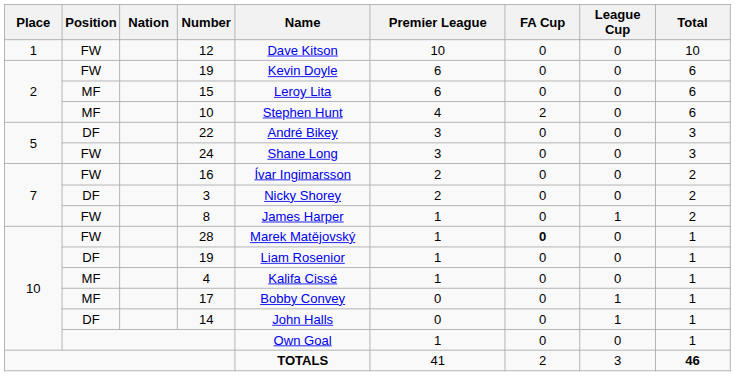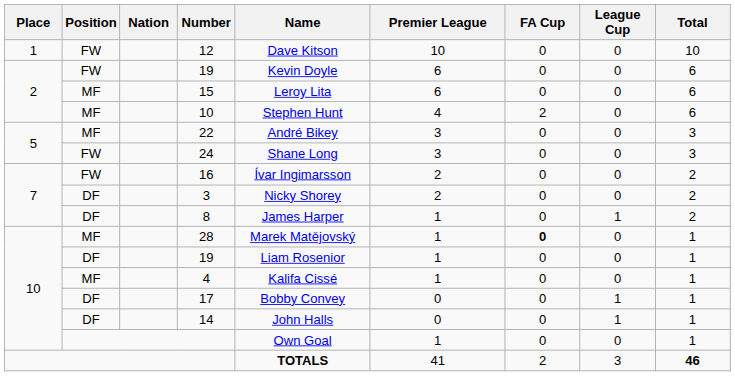 <table class="wikitable" style="font-size: 95%; text-align: center;">
 <tr>
 <th width=60>Place</th>
 <th width=60>Position</th>
 <th width=60>Nation</th>
 <th width=60>Number</th>
 <th width=150>Name</th>
 <th width=150>Premier League</th>
 <th width=80>FA Cup</th>
 <th width=80>League Cup</th>
 <th width=80>Total</th>
 </tr>
 <tr>
 <td>1</td>
 <td>FW</td>
 <td></td>
 <td>12</td>
 <td><a href='#'>Dave Kitson</a></td>
 <td>10</td>
 <td>0</td>
 <td>0</td>
 <td>10</td>
 </tr>
 <tr>
 <td rowspan="3">2</td>
 <td>FW</td>
 <td></td>
 <td>19</td>
 <td><a href='#'>Kevin Doyle</a></td>
 <td>6</td>
 <td>0</td>
 <td>0</td>
 <td>6</td>
 </tr>
 <tr>
 <td>MF</td>
 <td></td>
 <td>15</td>
 <td><a href='#'>Leroy Lita</a></td>
 <td>6</td>
 <td>0</td>
 <td>0</td>
 <td>6</td>
 </tr>
 <tr>
 <td>MF</td>
 <td></td>
 <td>10</td>
 <td><a href='#'>Stephen Hunt</a></td>
 <td>4</td>
 <td>2</td>
 <td>0</td>
 <td>6</td>
 </tr>
 <tr>
 <td rowspan="2">5</td>
-<td>DF</td>
+<td>MF</td>
 <td></td>
 <td>22</td>
 <td><a href='#'>André Bikey</a></td>
 <td>3</td>
 <td>0</td>
 <td>0</td>
 <td>3</td>
 </tr>
 <tr>
 <td>FW</td>
 <td></td>
 <td>24</td>
 <td><a href='#'>Shane Long</a></td>
 <td>3</td>
 <td>0</td>
 <td>0</td>
 <td>3</td>
 </tr>
 <tr>
 <td rowspan="3">7</td>
 <td>FW</td>
 <td></td>
 <td>16</td>
 <td><a href='#'>Ívar Ingimarsson</a></td>
 <td>2</td>
 <td>0</td>
 <td>0</td>
 <td>2</td>
 </tr>
 <tr>
 <td>DF</td>
 <td></td>
 <td>3</td>
 <td><a href='#'>Nicky Shorey</a></td>
 <td>2</td>
 <td>0</td>
 <td>0</td>
 <td>2</td>
 </tr>
 <tr>
-<td>FW</td>
+<td>DF</td>
 <td></td>
 <td>8</td>
 <td><a href='#'>James Harper</a></td>
 <td>1</td>
 <td>0</td>
 <td>1</td>
 <td>2</td>
 </tr>
 <tr>
 <td rowspan="6">10</td>
-<td>FW</td>
+<td>MF</td>
 <td></td>
 <td>28</td>
 <td><a href='#'>Marek Matějovský</a></td>
 <td>1</td>
 <td><strong>0</strong></td>
 <td>0</td>
 <td>1</td>
 </tr>
 <tr>
 <td>DF</td>
 <td></td>
 <td>19</td>
 <td><a href='#'>Liam Rosenior</a></td>
 <td>1</td>
 <td>0</td>
 <td>0</td>
 <td>1</td>
 </tr>
 <tr>
 <td>MF</td>
 <td></td>
 <td>4</td>
 <td><a href='#'>Kalifa Cissé</a></td>
 <td>1</td>
 <td>0</td>
 <td>0</td>
 <td>1</td>
 </tr>
 <tr>
-<td>MF</td>
+<td>DF</td>
 <td></td>
 <td>17</td>
 <td><a href='#'>Bobby Convey</a></td>
 <td>0</td>
 <td>0</td>
 <td>1</td>
 <td>1</td>
 </tr>
 <tr>
 <td>DF</td>
 <td></td>
 <td>14</td>
 <td><a href='#'>John Halls</a></td>
 <td>0</td>
 <td>0</td>
 <td>1</td>
 <td>1</td>
 </tr>
 <tr>
 <td colspan="3"></td>
 <td><a href='#'>Own Goal</a></td>
 <td>1</td>
 <td>0</td>
 <td>0</td>
 <td>1</td>
 </tr>
 <tr>
 <td colspan="4"></td>
 <td><strong>TOTALS</strong></td>
 <td>41</td>
 <td>2</td>
 <td>3</td>
 <td><strong>46</strong></td>
 </tr>
 </table>
